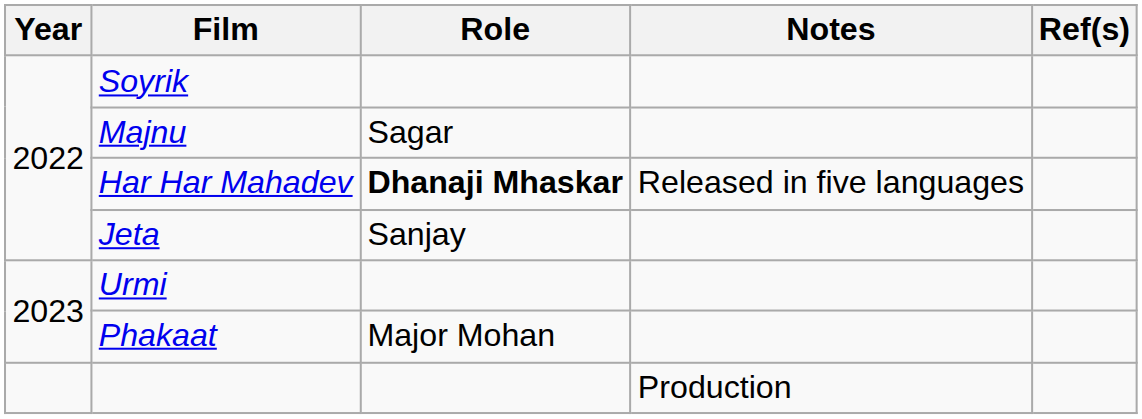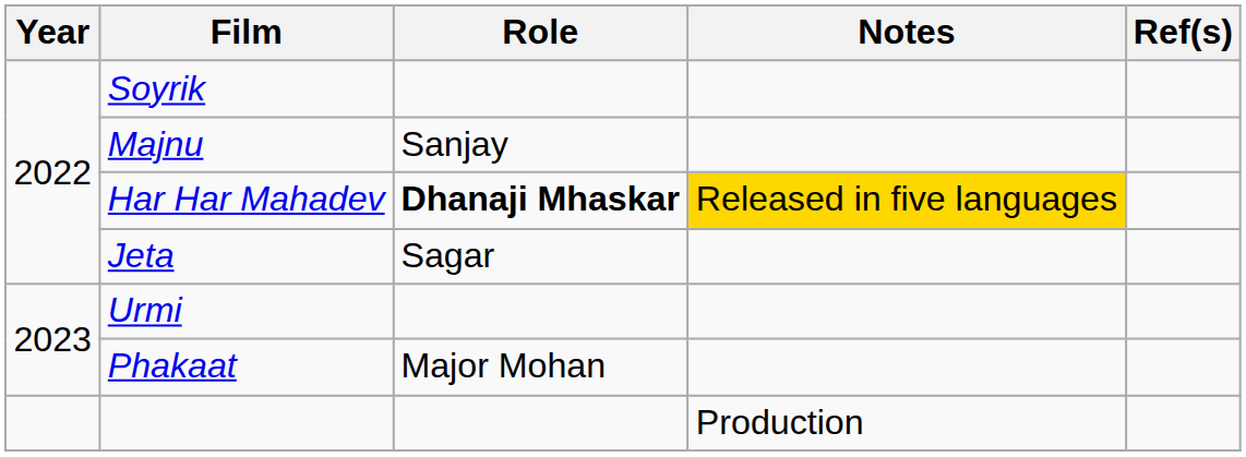 <table class="wikitable">
 <tr>
 <th>Year</th>
 <th>Film</th>
 <th>Role</th>
 <th>Notes</th>
 <th>Ref(s)</th>
 </tr>
 <tr>
 <td rowspan="4">2022</td>
 <td><em><a href='#'>Soyrik</a></em></td>
 <td></td>
 <td></td>
 <td></td>
 </tr>
 <tr>
 <td><em><a href='#'>Majnu</a></em></td>
-<td>Sagar</td>
+<td>Sanjay</td>
 <td></td>
 <td></td>
 </tr>
 <tr>
 <td><em><a href='#'>Har Har Mahadev</a></em></td>
 <td><strong>Dhanaji Mhaskar</strong></td>
-<td>Released in five languages</td>
+<td style="background: gold;">Released in five languages</td>
 <td></td>
 </tr>
 <tr>
 <td><em><a href='#'>Jeta</a></em></td>
-<td>Sanjay</td>
+<td>Sagar</td>
 <td></td>
 <td></td>
 </tr>
 <tr>
 <td rowspan="2">2023</td>
 <td><em><a href='#'>Urmi</a></em></td>
 <td></td>
 <td></td>
 <td></td>
 </tr>
 <tr>
 <td><em><a href='#'>Phakaat</a></em></td>
 <td>Major Mohan</td>
 <td></td>
 <td></td>
 </tr>
 <tr>
 <td></td>
 <td></td>
 <td></td>
 <td>Production</td>
 <td></td>
 </tr>
 </table>
